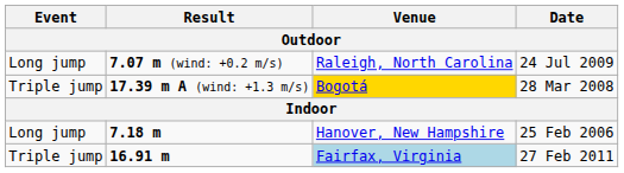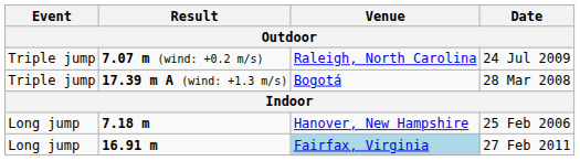 <table class="wikitable">
 <tr>
 <th>Event</th>
 <th>Result</th>
 <th>Venue</th>
 <th>Date</th>
 </tr>
 <tr>
 <th colspan="4">Outdoor</th>
 </tr>
 <tr>
-<td>Long jump</td>
+<td>Triple jump</td>
 <td><strong>7.07 m</strong> <small>(wind: +0.2 m/s)</small></td>
 <td><a href='#'>Raleigh, North Carolina</a></td>
 <td>24 Jul 2009</td>
 </tr>
 <tr>
 <td>Triple jump</td>
 <td><strong>17.39 m</strong> <strong>A</strong> <small>(wind: +1.3 m/s)</small></td>
-<td style="background: gold;"><a href='#'>Bogotá</a></td>
+<td><a href='#'>Bogotá</a></td>
 <td>28 Mar 2008</td>
 </tr>
 <tr>
 <th colspan="4">Indoor</th>
 </tr>
 <tr>
 <td>Long jump</td>
 <td><strong>7.18 m</strong></td>
 <td><a href='#'>Hanover, New Hampshire</a></td>
 <td>25 Feb 2006</td>
 </tr>
 <tr>
-<td>Triple jump</td>
+<td>Long jump</td>
 <td><strong>16.91 m</strong></td>
 <td style="background: lightblue;"><a href='#'>Fairfax, Virginia</a></td>
 <td>27 Feb 2011</td>
 </tr>
 </table>
